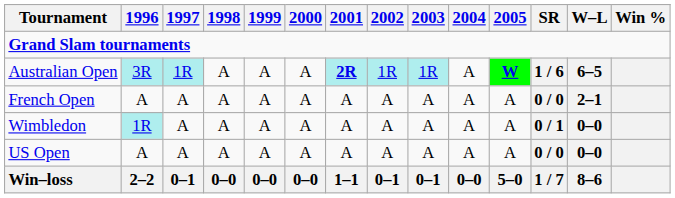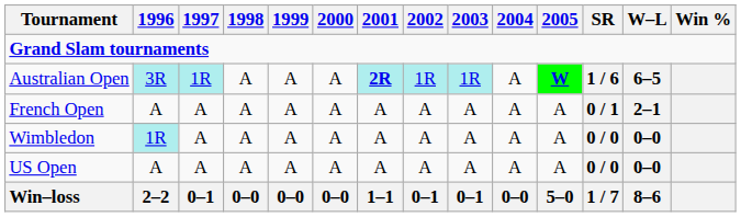 <table class=wikitable style=text-align:center;font-size:97%>
 <tr>
 <th>Tournament</th>
 <th><a href='#'>1996</a></th>
 <th><a href='#'>1997</a></th>
 <th><a href='#'>1998</a></th>
 <th><a href='#'>1999</a></th>
 <th><a href='#'>2000</a></th>
 <th><a href='#'>2001</a></th>
 <th><a href='#'>2002</a></th>
 <th><a href='#'>2003</a></th>
 <th><a href='#'>2004</a></th>
 <th><a href='#'>2005</a></th>
 <th>SR</th>
 <th>W–L</th>
 <th>Win %</th>
 </tr>
 <tr>
 <td colspan=20 align=left><a href='#'><strong>Grand Slam tournaments</strong></a></td>
 </tr>
 <tr>
 <td align=left><a href='#'>Australian Open</a></td>
 <td style=background:#afeeee><a href='#'>3R</a></td>
 <td style=background:#afeeee><a href='#'>1R</a></td>
 <td>A</td>
 <td>A</td>
 <td>A</td>
 <td style=background:#afeeee><strong><a href='#'>2R</a></strong></td>
 <td style=background:#afeeee><a href='#'>1R</a></td>
 <td style=background:#afeeee><a href='#'>1R</a></td>
 <td>A</td>
 <td style=background:lime><a href='#'><strong>W</strong></a></td>
 <th>1 / 6</th>
 <th>6–5</th>
 <th></th>
 </tr>
 <tr>
 <td align=left><a href='#'>French Open</a></td>
 <td>A</td>
 <td>A</td>
 <td>A</td>
 <td>A</td>
 <td>A</td>
 <td>A</td>
 <td>A</td>
 <td>A</td>
 <td>A</td>
 <td>A</td>
-<th>0 / 0</th>
+<th>0 / 1</th>
 <th>2–1</th>
 <th></th>
 </tr>
 <tr>
 <td align=left><a href='#'>Wimbledon</a></td>
 <td style=background:#afeeee><a href='#'>1R</a></td>
 <td>A</td>
 <td>A</td>
 <td>A</td>
 <td>A</td>
 <td>A</td>
 <td>A</td>
 <td>A</td>
 <td>A</td>
 <td>A</td>
-<th>0 / 1</th>
+<th>0 / 0</th>
 <th>0–0</th>
 <th></th>
 </tr>
 <tr>
 <td align=left><a href='#'>US Open</a></td>
 <td>A</td>
 <td>A</td>
 <td>A</td>
 <td>A</td>
 <td>A</td>
 <td>A</td>
 <td>A</td>
 <td>A</td>
 <td>A</td>
 <td>A</td>
 <th>0 / 0</th>
 <th>0–0</th>
 <th></th>
 </tr>
 <tr>
 <th style=text-align:left>Win–loss</th>
 <th>2–2</th>
 <th>0–1</th>
 <th>0–0</th>
 <th>0–0</th>
 <th>0–0</th>
 <th>1–1</th>
 <th>0–1</th>
 <th>0–1</th>
 <th>0–0</th>
 <th>5–0</th>
 <th>1 / 7</th>
 <th>8–6</th>
 <th></th>
 </tr>
 </table>
